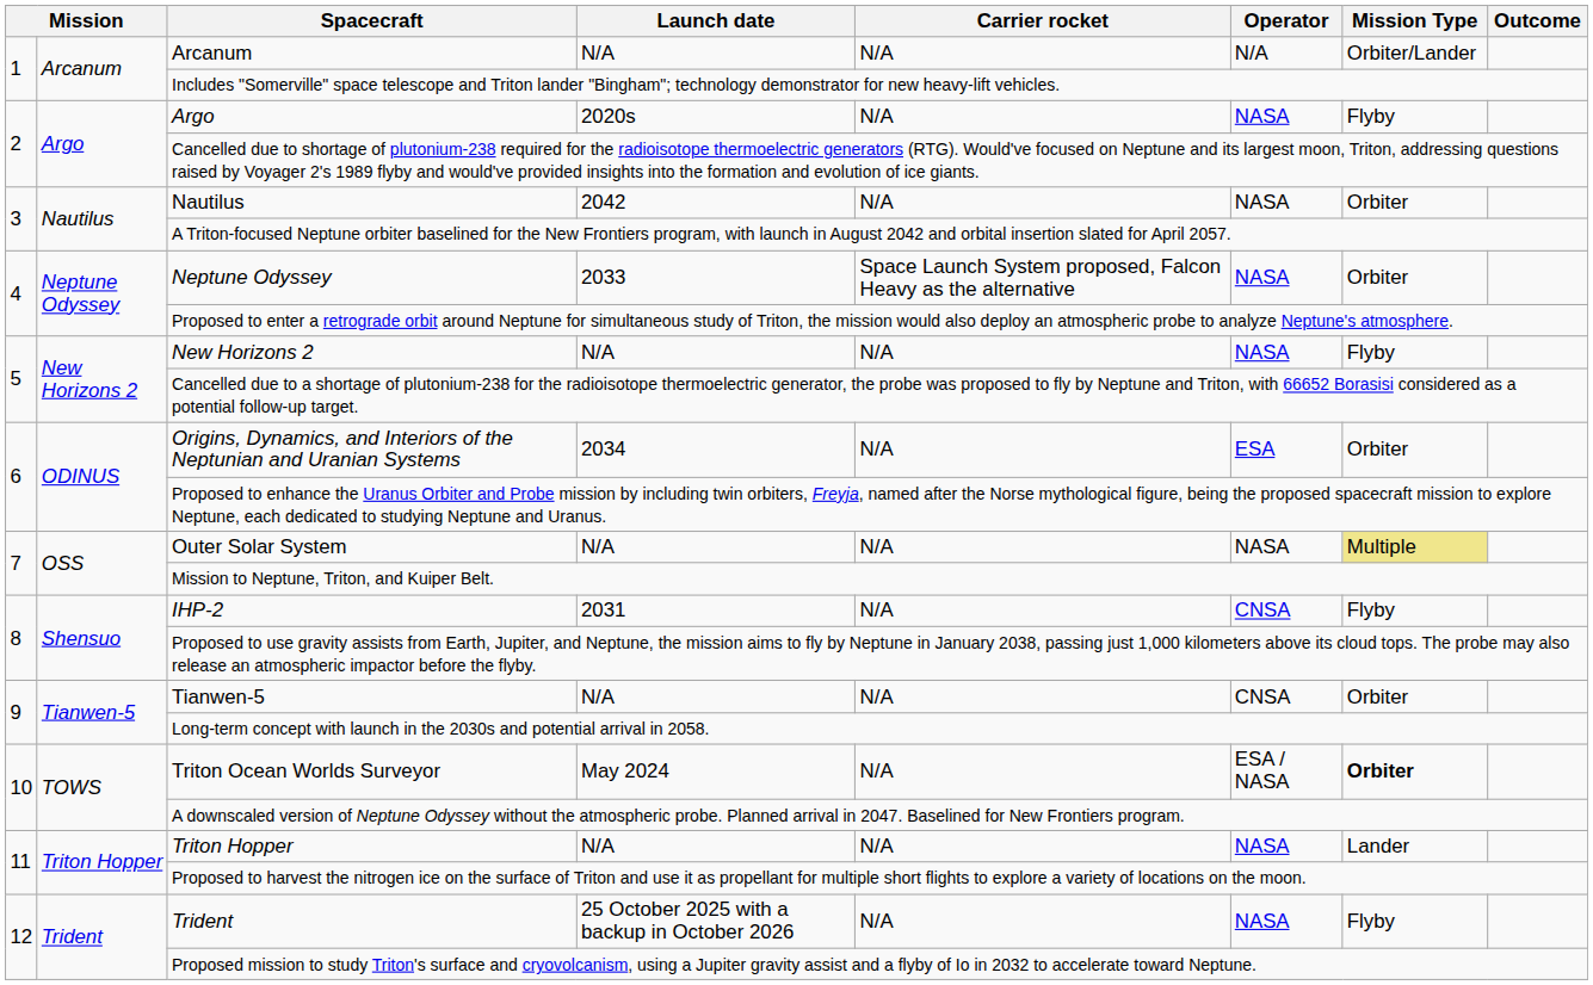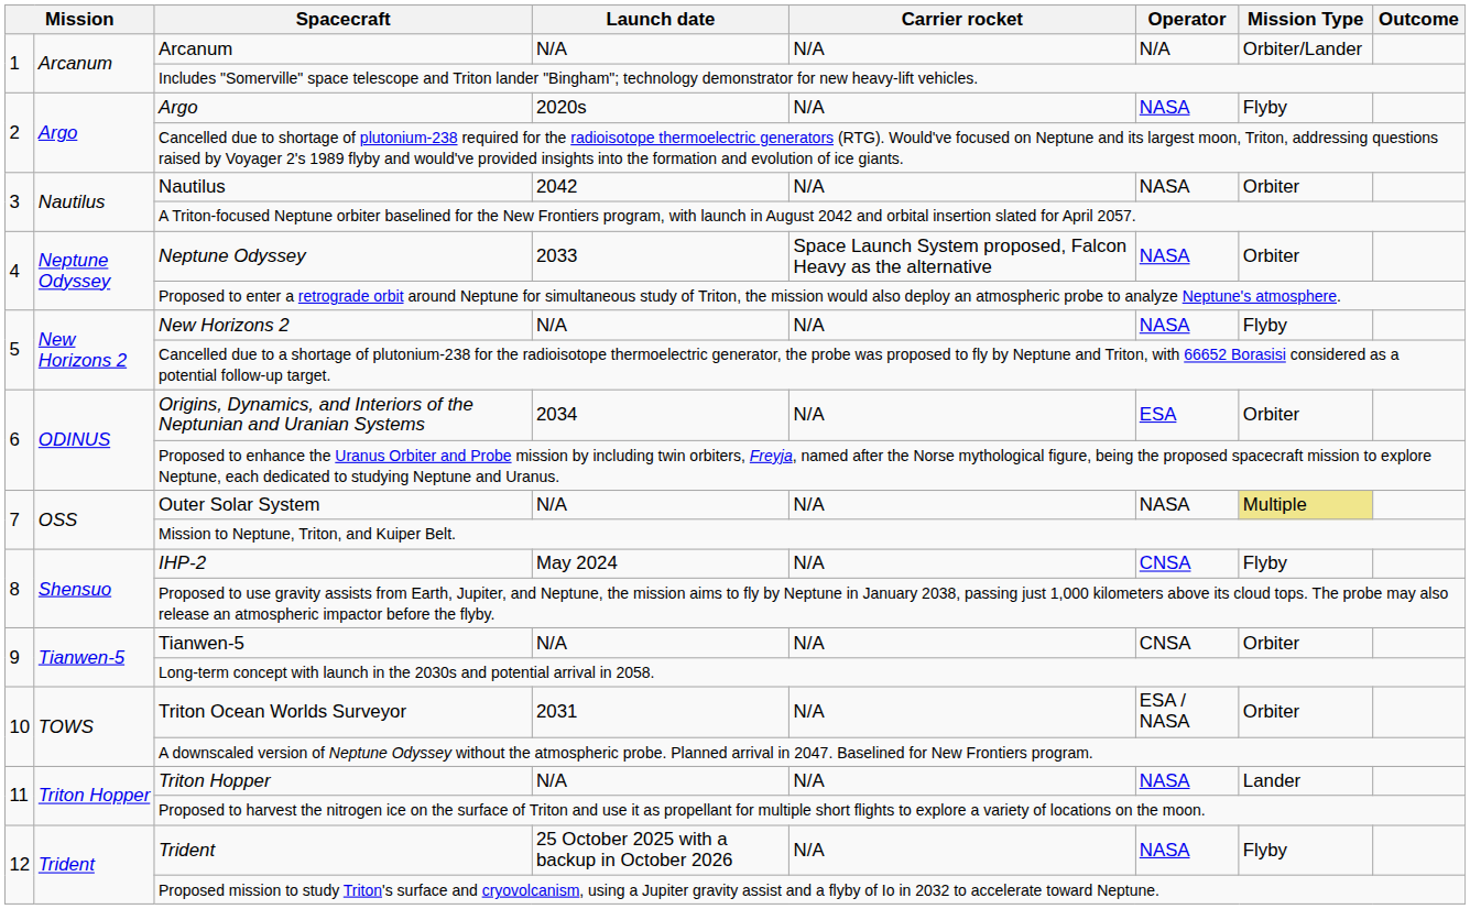 <table class="wikitable sortable" style="width:100%">
 <tr>
 <th colspan="2">Mission</th>
 <th>Spacecraft</th>
 <th>Launch date</th>
 <th>Carrier rocket</th>
 <th>Operator</th>
 <th>Mission Type</th>
 <th>Outcome</th>
 </tr>
 <tr>
 <td rowspan="2">1</td>
 <td rowspan="2"><em>Arcanum</em></td>
 <td>Arcanum</td>
 <td>N/A</td>
 <td>N/A</td>
 <td>N/A</td>
 <td>Orbiter/Lander</td>
 <td></td>
 </tr>
 <tr>
 <td colspan="6"><small>Includes "Somerville" space telescope and Triton lander "Bingham"; technology demonstrator for new heavy-lift vehicles.</small></td>
 </tr>
 <tr>
 <td rowspan="2">2</td>
 <td rowspan="2"><em><a href='#'>Argo</a></em></td>
 <td><em>Argo</em></td>
 <td> 2020s</td>
 <td>N/A</td>
 <td> <a href='#'>NASA</a></td>
 <td>Flyby</td>
 <td></td>
 </tr>
 <tr>
 <td colspan="6"><small>Cancelled due to shortage of <a href='#'>plutonium-238</a> required for the <a href='#'>radioisotope thermoelectric generators</a> (RTG). Would've focused on Neptune and its largest moon, Triton, addressing questions raised by Voyager 2's 1989 flyby and would've provided insights into the formation and evolution of ice giants.</small></td>
 </tr>
 <tr>
 <td rowspan="2">3</td>
 <td rowspan="2"><em>Nautilus</em></td>
 <td>Nautilus</td>
 <td>2042</td>
 <td>N/A</td>
 <td> NASA</td>
 <td>Orbiter</td>
 <td></td>
 </tr>
 <tr>
 <td colspan="6"><small>A Triton-focused Neptune orbiter baselined for the New Frontiers program, with launch in August 2042 and orbital insertion slated for April 2057.</small></td>
 </tr>
 <tr>
 <td rowspan="2">4</td>
 <td rowspan="2"><em><a href='#'>Neptune Odyssey</a></em></td>
 <td><em>Neptune Odyssey</em></td>
 <td>2033</td>
 <td>Space Launch System proposed, Falcon Heavy as the alternative</td>
 <td> <a href='#'>NASA</a></td>
 <td>Orbiter</td>
 <td></td>
 </tr>
 <tr>
 <td colspan="6"><small>Proposed to enter a <a href='#'>retrograde orbit</a> around Neptune for simultaneous study of Triton, the mission would also deploy an atmospheric probe to analyze <a href='#'>Neptune's atmosphere</a>.</small></td>
 </tr>
 <tr>
 <td rowspan="2">5</td>
 <td rowspan="2"><em><a href='#'>New Horizons 2</a></em></td>
 <td><em>New Horizons 2</em></td>
 <td>N/A</td>
 <td>N/A</td>
 <td> <a href='#'>NASA</a></td>
 <td>Flyby</td>
 <td></td>
 </tr>
 <tr>
 <td colspan="6"><small>Cancelled due to a shortage of plutonium-238 for the radioisotope thermoelectric generator, the probe was proposed to fly by Neptune and Triton, with <a href='#'>66652 Borasisi</a> considered as a potential follow-up target.</small></td>
 </tr>
 <tr>
 <td rowspan="2">6</td>
 <td rowspan="2"><em><a href='#'>ODINUS</a></em></td>
 <td><em>Origins, Dynamics, and Interiors of the Neptunian and Uranian Systems</em></td>
 <td>2034</td>
 <td>N/A</td>
 <td> <a href='#'>ESA</a></td>
 <td>Orbiter</td>
 <td></td>
 </tr>
 <tr>
 <td colspan="6"><small>Proposed to enhance the <a href='#'>Uranus Orbiter and Probe</a> mission by including twin orbiters, <em><a href='#'>Freyja</a></em>, named after the Norse mythological figure, being the proposed spacecraft mission to explore Neptune, each dedicated to studying Neptune and Uranus.</small></td>
 </tr>
 <tr>
 <td rowspan="2">7</td>
 <td rowspan="2"><em>OSS</em></td>
 <td>Outer Solar System</td>
 <td>N/A</td>
 <td>N/A</td>
 <td> NASA</td>
 <td style="background: khaki;">Multiple</td>
 <td></td>
 </tr>
 <tr>
 <td colspan="6"><small>Mission to Neptune, Triton, and Kuiper Belt.</small></td>
 </tr>
 <tr>
 <td rowspan="2">8</td>
 <td rowspan="2"><em><a href='#'>Shensuo</a></em></td>
 <td><em>IHP-2</em></td>
-<td>2031</td>
+<td>May 2024</td>
 <td>N/A</td>
 <td> <a href='#'>CNSA</a></td>
 <td>Flyby</td>
 <td></td>
 </tr>
 <tr>
 <td colspan="6"><small>Proposed to use gravity assists from Earth, Jupiter, and Neptune, the mission aims to fly by Neptune in January 2038, passing just 1,000 kilometers above its cloud tops. The probe may also release an atmospheric impactor before the flyby.</small></td>
 </tr>
 <tr>
 <td rowspan="2">9</td>
 <td rowspan="2"><em><a href='#'>Tianwen-5</a></em></td>
 <td>Tianwen-5</td>
 <td>N/A</td>
 <td>N/A</td>
 <td> CNSA</td>
 <td>Orbiter</td>
 <td></td>
 </tr>
 <tr>
 <td colspan="6"><small>Long-term concept with launch in the 2030s and potential arrival in 2058.</small></td>
 </tr>
 <tr>
 <td rowspan="2">10</td>
 <td rowspan="2"><em>TOWS</em></td>
 <td>Triton Ocean Worlds Surveyor</td>
-<td>May 2024</td>
+<td>2031</td>
 <td>N/A</td>
 <td> ESA /  NASA</td>
-<td><strong>Orbiter</strong></td>
+<td>Orbiter</td>
 <td></td>
 </tr>
 <tr>
 <td colspan="6"><small>A downscaled version of <em>Neptune Odyssey</em> without the atmospheric probe. Planned arrival in 2047. Baselined for New Frontiers program.</small></td>
 </tr>
 <tr>
 <td rowspan="2">11</td>
 <td rowspan="2"><em><a href='#'>Triton Hopper</a></em></td>
 <td><em>Triton Hopper</em></td>
 <td>N/A</td>
 <td>N/A</td>
 <td> <a href='#'>NASA</a></td>
 <td>Lander</td>
 <td></td>
 </tr>
 <tr>
 <td colspan="6"><small>Proposed to harvest the nitrogen ice on the surface of Triton and use it as propellant for multiple short flights to explore a variety of locations on the moon.</small></td>
 </tr>
 <tr>
 <td rowspan="2">12</td>
 <td rowspan="2"><em><a href='#'>Trident</a></em></td>
 <td><em>Trident</em></td>
 <td>25 October 2025 with a backup in October 2026</td>
 <td>N/A</td>
 <td> <a href='#'>NASA</a></td>
 <td>Flyby</td>
 <td></td>
 </tr>
 <tr>
 <td colspan="6"><small>Proposed mission to study <a href='#'>Triton</a>'s surface and <a href='#'>cryovolcanism</a>, using a Jupiter gravity assist and a flyby of Io in 2032 to accelerate toward Neptune.</small></td>
 </tr>
 </table>
